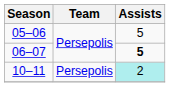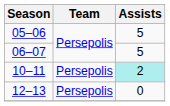 <table class="wikitable" style="text-align: center;">
 <tr>
 <th>Season</th>
 <th>Team</th>
 <th>Assists</th>
 </tr>
 <tr>
 <td><a href='#'>05–06</a></td>
 <td rowspan="2"><a href='#'>Persepolis</a></td>
 <td>5</td>
 </tr>
 <tr>
 <td><a href='#'>06–07</a></td>
-<td><strong>5</strong></td>
+<td>5</td>
 </tr>
 <tr>
 <td><a href='#'>10–11</a></td>
 <td><a href='#'>Persepolis</a></td>
 <td style="background: paleturquoise;">2</td>
 </tr>
 <tr>
+<td><a href='#'>12–13</a></td>
+<td><a href='#'>Persepolis</a></td>
+<td>0</td>
+</tr>
+<tr>
 </tr>
 </table>
